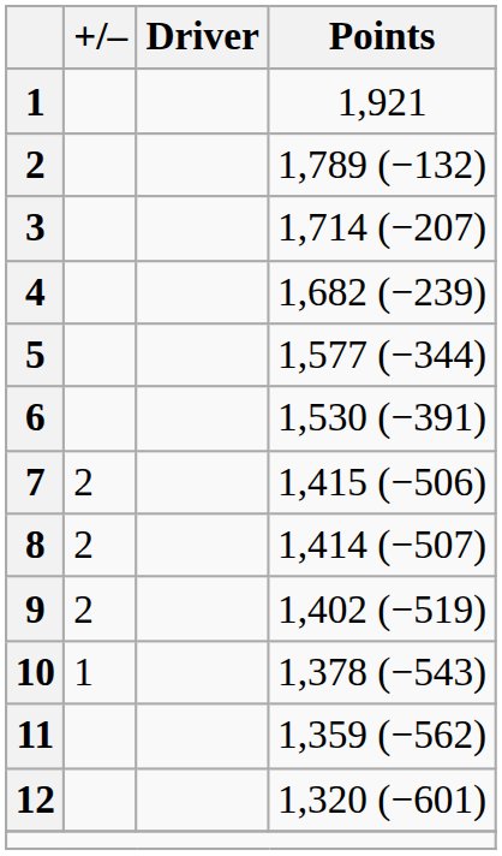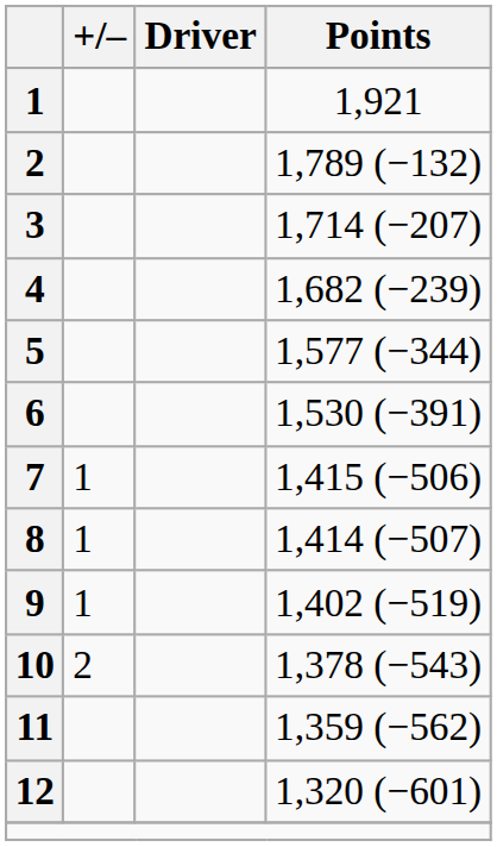 <table class="wikitable sortable">
 <tr>
 <th scope="col"></th>
 <th scope="col">+/–</th>
 <th scope="col">Driver</th>
 <th scope="col">Points</th>
 </tr>
 <tr>
 <th scope="row"><strong>1</strong></th>
 <td align="left"></td>
 <td></td>
 <td style="text-align:center;">1,921</td>
 </tr>
 <tr>
 <th scope="row"><strong>2</strong></th>
 <td align="left"></td>
 <td></td>
 <td style="text-align:center;">1,789 (−132)</td>
 </tr>
 <tr>
 <th scope="row"><strong>3</strong></th>
 <td align="left"></td>
 <td></td>
 <td style="text-align:center;">1,714 (−207)</td>
 </tr>
 <tr>
 <th scope="row"><strong>4</strong></th>
 <td align="left"></td>
 <td></td>
 <td style="text-align:center;">1,682 (−239)</td>
 </tr>
 <tr>
 <th scope="row"><strong>5</strong></th>
 <td align="left"></td>
 <td></td>
 <td style="text-align:center;">1,577 (−344)</td>
 </tr>
 <tr>
 <th scope="row"><strong>6</strong></th>
 <td align="left"></td>
 <td></td>
 <td style="text-align:center;">1,530 (−391)</td>
 </tr>
 <tr>
 <th scope="row"><strong>7</strong></th>
-<td align="left"> 2</td>
+<td align="left"> 1</td>
 <td></td>
 <td style="text-align:center;">1,415 (−506)</td>
 </tr>
 <tr>
 <th scope="row"><strong>8</strong></th>
-<td align="left"> 2</td>
+<td align="left"> 1</td>
 <td></td>
 <td style="text-align:center;">1,414 (−507)</td>
 </tr>
 <tr>
 <th scope="row"><strong>9</strong></th>
-<td align="left"> 2</td>
+<td align="left"> 1</td>
 <td></td>
 <td style="text-align:center;">1,402 (−519)</td>
 </tr>
 <tr>
 <th scope="row"><strong>10</strong></th>
-<td align="left"> 1</td>
+<td align="left"> 2</td>
 <td></td>
 <td style="text-align:center;">1,378 (−543)</td>
 </tr>
 <tr>
 <th scope="row"><strong>11</strong></th>
 <td align="left"></td>
 <td></td>
 <td style="text-align:center;">1,359 (−562)</td>
 </tr>
 <tr>
 <th scope="row"><strong>12</strong></th>
 <td align="left"></td>
 <td></td>
 <td style="text-align:center;">1,320 (−601)</td>
 </tr>
 <tr>
 </tr>
 <tr class="sortbottom">
 <td colspan="9"></td>
 </tr>
 </table>
